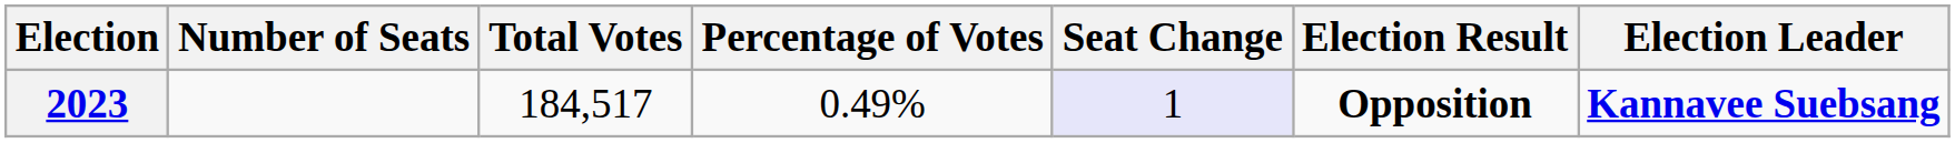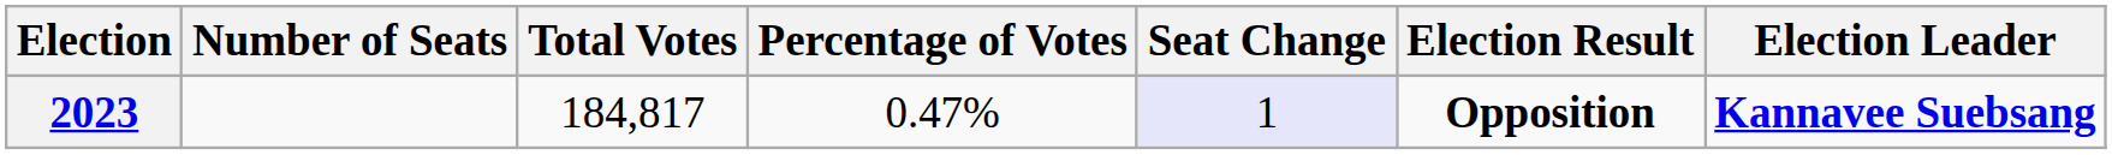 <table class="wikitable" style="font-size:100%; text-align:center;">
 <tr>
 <th>Election</th>
 <th>Number of Seats</th>
 <th>Total Votes</th>
 <th>Percentage of Votes</th>
 <th>Seat Change</th>
 <th>Election Result</th>
 <th>Election Leader</th>
 </tr>
 <tr>
 <th><a href='#'>2023</a></th>
 <td></td>
-<td>184,517</td>
-<td>0.49%</td>
+<td>184,817</td>
+<td>0.47%</td>
 <td style="background: lavender;">1</td>
 <td><strong>Opposition</strong></td>
 <td><strong><a href='#'>Kannavee Suebsang</a></strong></td>
 </tr>
 </table>
